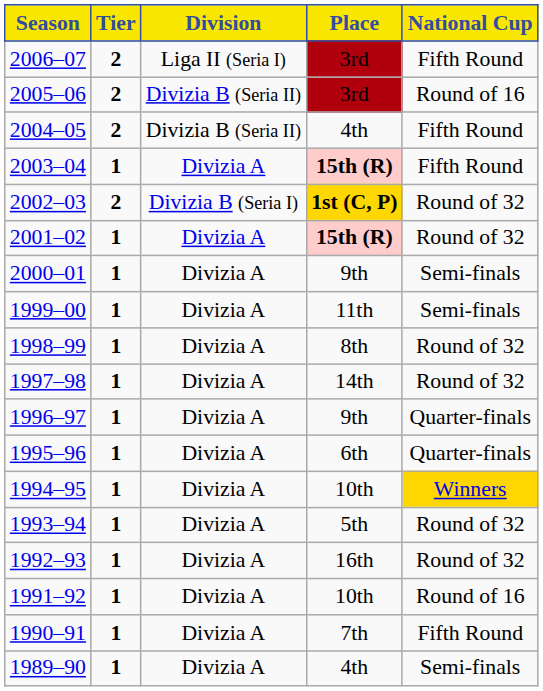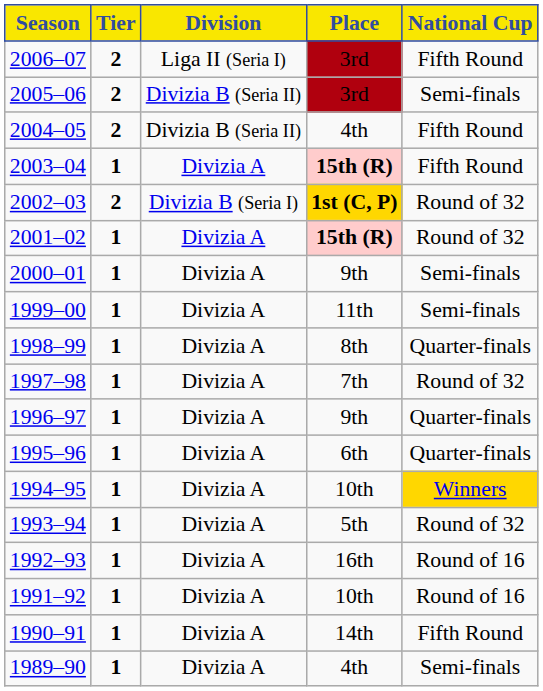 <table class="wikitable" style="text-align:center; font-size:90%">
 <tr>
 <th style="background:#f9e700;color:#314da1;border:1px solid #314da1;">Season</th>
 <th style="background:#f9e700;color:#314da1;border:1px solid #314da1;">Tier</th>
 <th style="background:#f9e700;color:#314da1;border:1px solid #314da1;">Division</th>
 <th style="background:#f9e700;color:#314da1;border:1px solid #314da1;">Place</th>
 <th style="background:#f9e700;color:#314da1;border:1px solid #314da1;">National Cup</th>
 </tr>
 <tr>
 <td><a href='#'>2006–07</a></td>
 <td><strong>2</strong></td>
 <td>Liga II <small>(Seria I)</small></td>
 <td align=center bgcolor=bronze>3rd</td>
 <td>Fifth Round</td>
 </tr>
 <tr>
 <td><a href='#'>2005–06</a></td>
 <td><strong>2</strong></td>
 <td><a href='#'>Divizia B</a> <small>(Seria II)</small></td>
 <td align=center bgcolor=bronze>3rd</td>
-<td>Round of 16</td>
+<td>Semi-finals</td>
 </tr>
 <tr>
 <td><a href='#'>2004–05</a></td>
 <td><strong>2</strong></td>
 <td>Divizia B <small>(Seria II)</small></td>
 <td>4th</td>
 <td>Fifth Round</td>
 </tr>
 <tr>
 <td><a href='#'>2003–04</a></td>
 <td><strong>1</strong></td>
 <td><a href='#'>Divizia A</a></td>
 <td align=center bgcolor=#FFCCCC><strong>15th</strong> <strong>(R)</strong></td>
 <td>Fifth Round</td>
 </tr>
 <tr>
 <td><a href='#'>2002–03</a></td>
 <td><strong>2</strong></td>
 <td><a href='#'>Divizia B</a> <small>(Seria I)</small></td>
 <td align=center bgcolor=gold><strong>1st</strong> <strong>(C, P)</strong></td>
 <td>Round of 32</td>
 </tr>
 <tr>
 <td><a href='#'>2001–02</a></td>
 <td><strong>1</strong></td>
 <td><a href='#'>Divizia A</a></td>
 <td align=center bgcolor=#FFCCCC><strong>15th</strong> <strong>(R)</strong></td>
 <td>Round of 32</td>
 </tr>
 <tr>
 <td><a href='#'>2000–01</a></td>
 <td><strong>1</strong></td>
 <td>Divizia A</td>
 <td>9th</td>
 <td>Semi-finals</td>
 </tr>
 <tr>
 <td><a href='#'>1999–00</a></td>
 <td><strong>1</strong></td>
 <td>Divizia A</td>
 <td>11th</td>
 <td>Semi-finals</td>
 </tr>
 <tr>
 <td><a href='#'>1998–99</a></td>
 <td><strong>1</strong></td>
 <td>Divizia A</td>
 <td>8th</td>
-<td>Round of 32</td>
+<td>Quarter-finals</td>
 </tr>
 <tr>
 <td><a href='#'>1997–98</a></td>
 <td><strong>1</strong></td>
 <td>Divizia A</td>
-<td>14th</td>
+<td>7th</td>
 <td>Round of 32</td>
 </tr>
 <tr>
 <td><a href='#'>1996–97</a></td>
 <td><strong>1</strong></td>
 <td>Divizia A</td>
 <td>9th</td>
 <td>Quarter-finals</td>
 </tr>
 <tr>
 <td><a href='#'>1995–96</a></td>
 <td><strong>1</strong></td>
 <td>Divizia A</td>
 <td>6th</td>
 <td>Quarter-finals</td>
 </tr>
 <tr>
 <td><a href='#'>1994–95</a></td>
 <td><strong>1</strong></td>
 <td>Divizia A</td>
 <td>10th</td>
 <td align=center bgcolor=gold><a href='#'>Winners</a></td>
 </tr>
 <tr>
 <td><a href='#'>1993–94</a></td>
 <td><strong>1</strong></td>
 <td>Divizia A</td>
 <td>5th</td>
 <td>Round of 32</td>
 </tr>
 <tr>
 <td><a href='#'>1992–93</a></td>
 <td><strong>1</strong></td>
 <td>Divizia A</td>
 <td>16th</td>
-<td>Round of 32</td>
+<td>Round of 16</td>
 </tr>
 <tr>
 <td><a href='#'>1991–92</a></td>
 <td><strong>1</strong></td>
 <td>Divizia A</td>
 <td>10th</td>
 <td>Round of 16</td>
 </tr>
 <tr>
 <td><a href='#'>1990–91</a></td>
 <td><strong>1</strong></td>
 <td>Divizia A</td>
-<td>7th</td>
+<td>14th</td>
 <td>Fifth Round</td>
 </tr>
 <tr>
 <td><a href='#'>1989–90</a></td>
 <td><strong>1</strong></td>
 <td>Divizia A</td>
 <td>4th</td>
 <td>Semi-finals</td>
 </tr>
 </table>
